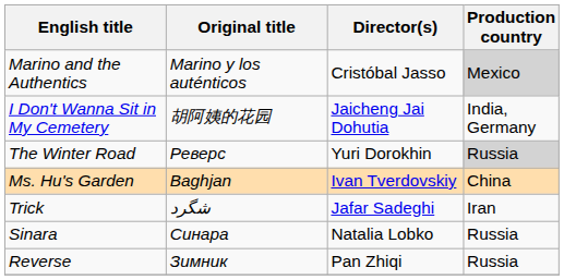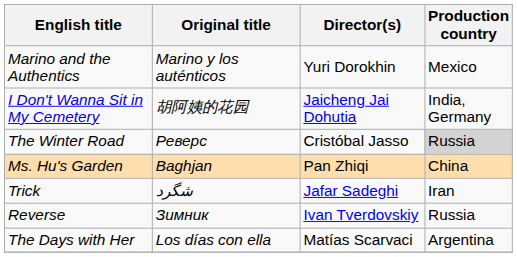 <table class="sortable wikitable" width="85%" cellpadding="5">
 <tr>
 <th width="30%">English title</th>
 <th width="30%">Original title</th>
 <th width="25%">Director(s)</th>
 <th width="15%">Production country</th>
 </tr>
 <tr>
 <td><em>Marino and the Authentics</em></td>
 <td><em>Marino y los auténticos</em></td>
-<td>Cristóbal Jasso</td>
-<td style="background: lightgrey;">Mexico</td>
+<td>Yuri Dorokhin</td>
+<td>Mexico</td>
 </tr>
 <tr>
 <td><em><a href='#'>I Don't Wanna Sit in My Cemetery</a></em></td>
 <td><em>胡阿姨的花园</em></td>
 <td><a href='#'>Jaicheng Jai Dohutia</a></td>
 <td>India, Germany</td>
 </tr>
 <tr>
 <td><em>The Winter Road</em></td>
 <td><em>Реверс</em></td>
-<td>Yuri Dorokhin</td>
+<td>Cristóbal Jasso</td>
 <td style="background: lightgrey;">Russia</td>
 </tr>
 <tr style="background:#FFDEAD;">
 <td><em>Ms. Hu's Garden</em></td>
 <td><em>Baghjan</em></td>
-<td><a href='#'>Ivan Tverdovskiy</a></td>
+<td>Pan Zhiqi</td>
 <td>China</td>
 </tr>
 <tr>
 <td><em>Trick</em></td>
 <td><em>شگرد</em></td>
 <td><a href='#'>Jafar Sadeghi</a></td>
 <td>Iran</td>
 </tr>
 <tr>
-<td><em>Sinara</em></td>
-<td><em>Синара</em></td>
-<td>Natalia Lobko</td>
+<td><em>Reverse</em></td>
+<td><em>Зимник</em></td>
+<td><a href='#'>Ivan Tverdovskiy</a></td>
 <td>Russia</td>
 </tr>
 <tr>
-<td><em>Reverse</em></td>
-<td><em>Зимник</em></td>
-<td>Pan Zhiqi</td>
-<td>Russia</td>
+<td><em>The Days with Her</em></td>
+<td><em>Los días con ella</em></td>
+<td>Matías Scarvaci</td>
+<td>Argentina</td>
 </tr>
 <tr>
 </tr>
 </table>
